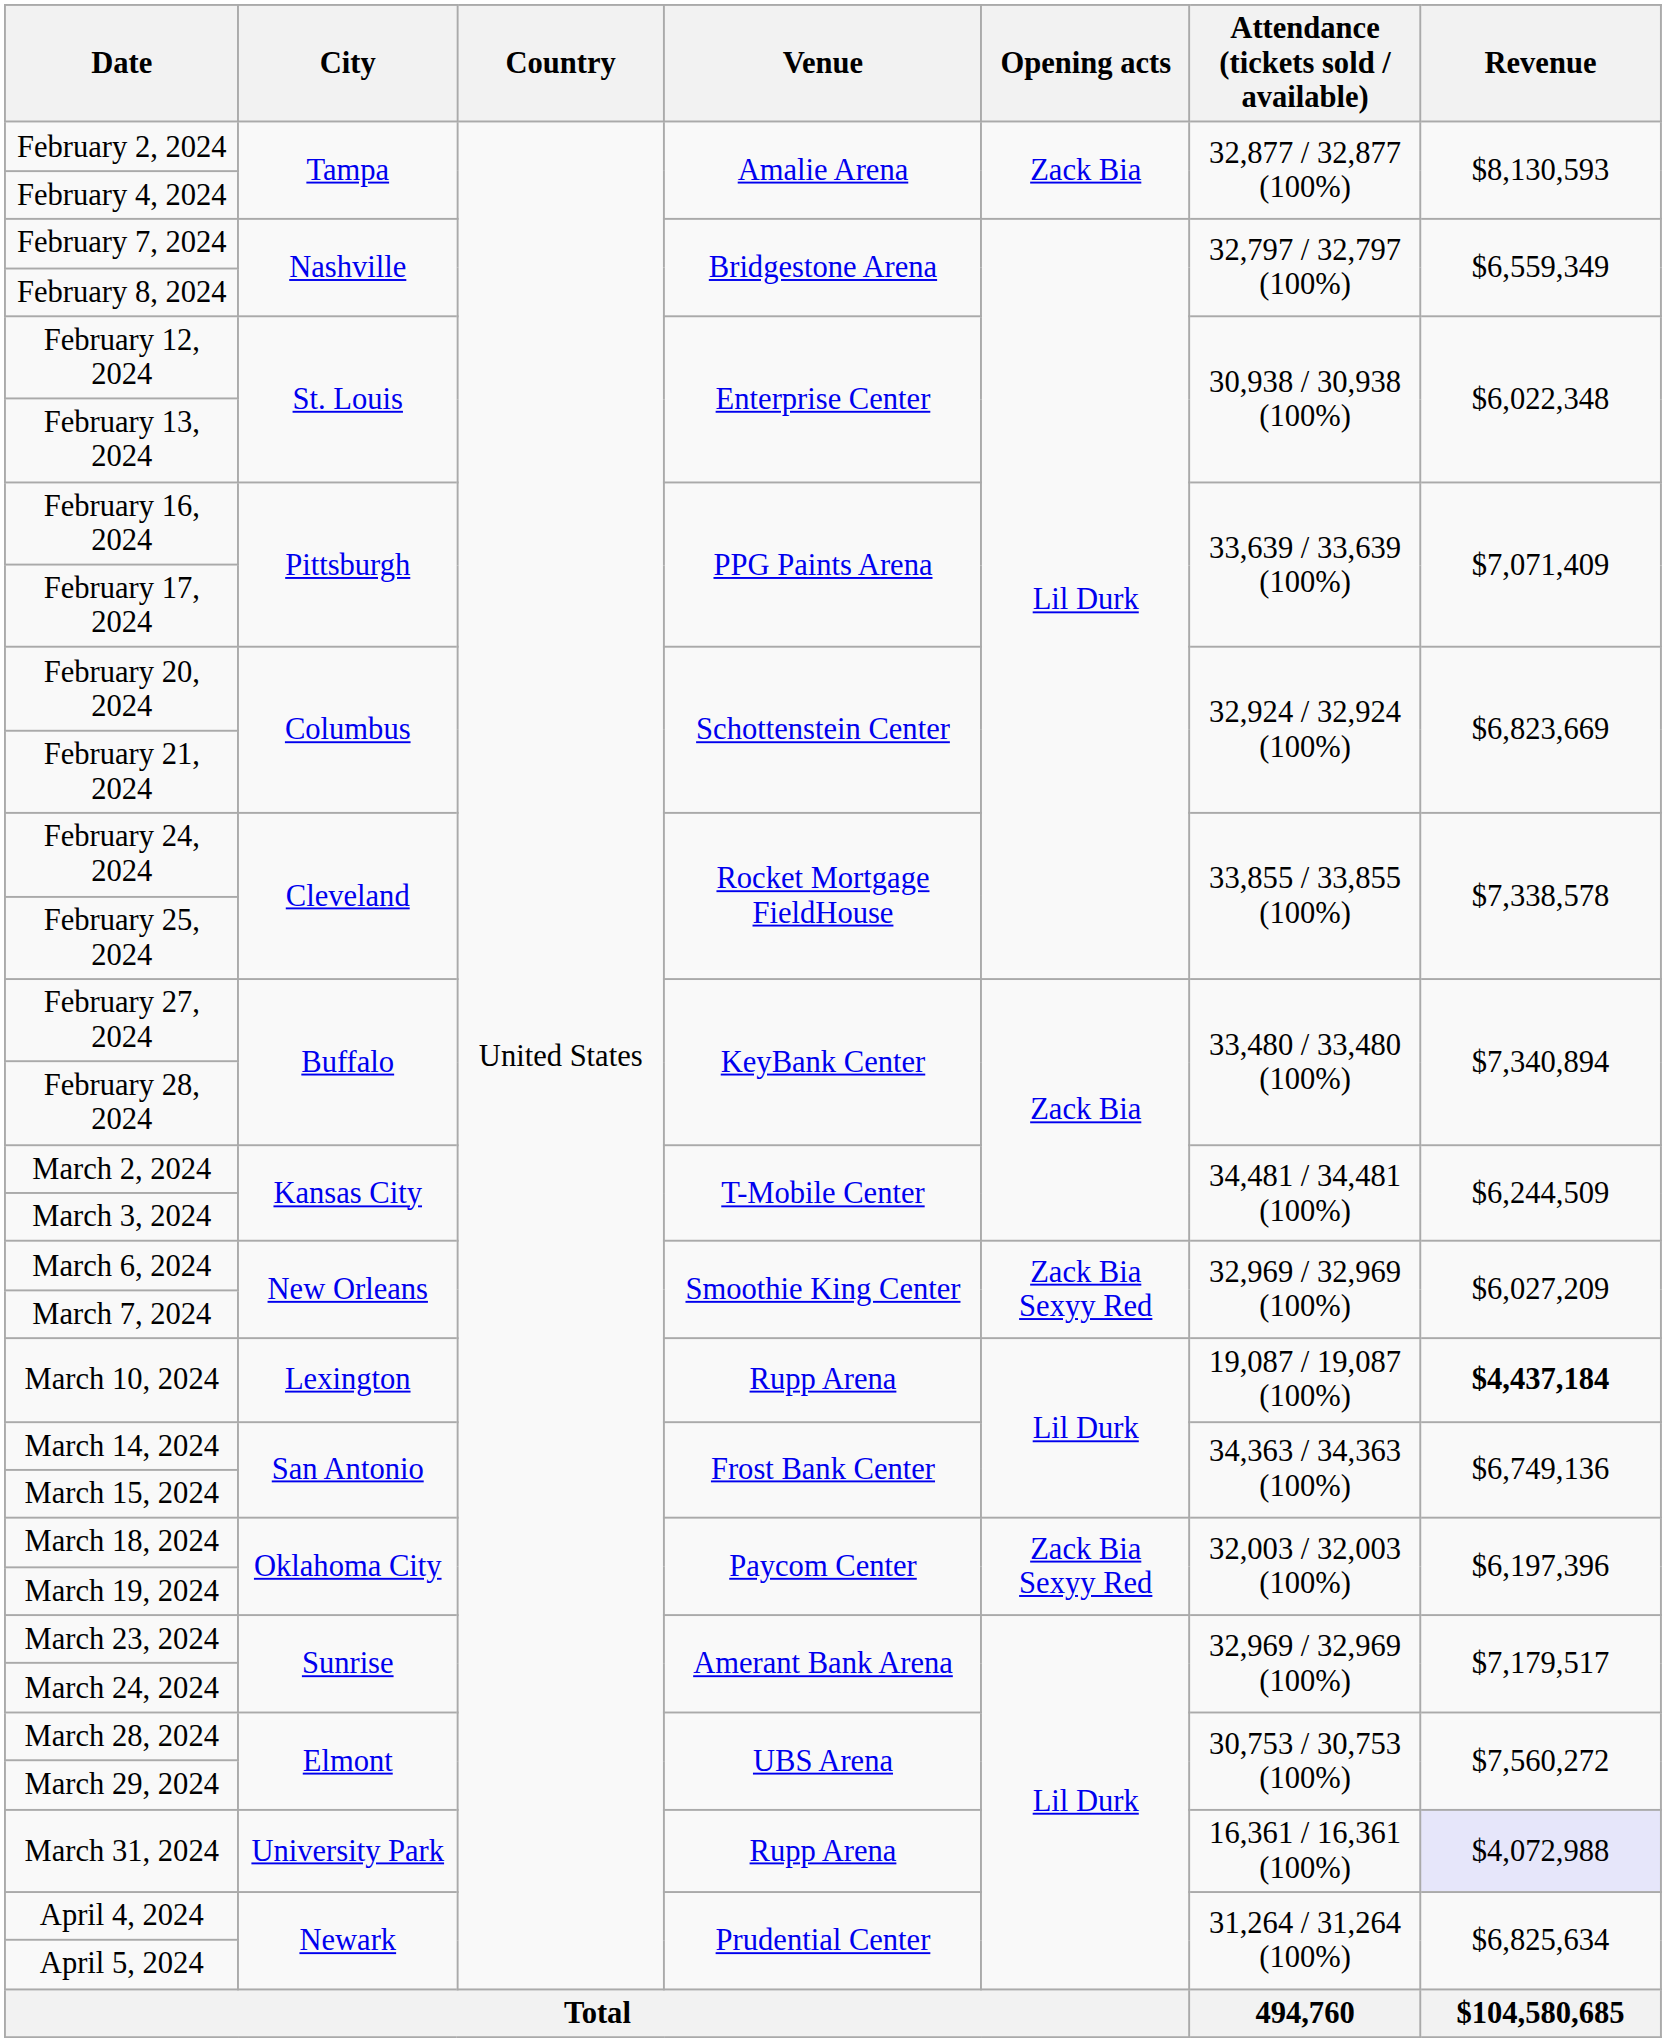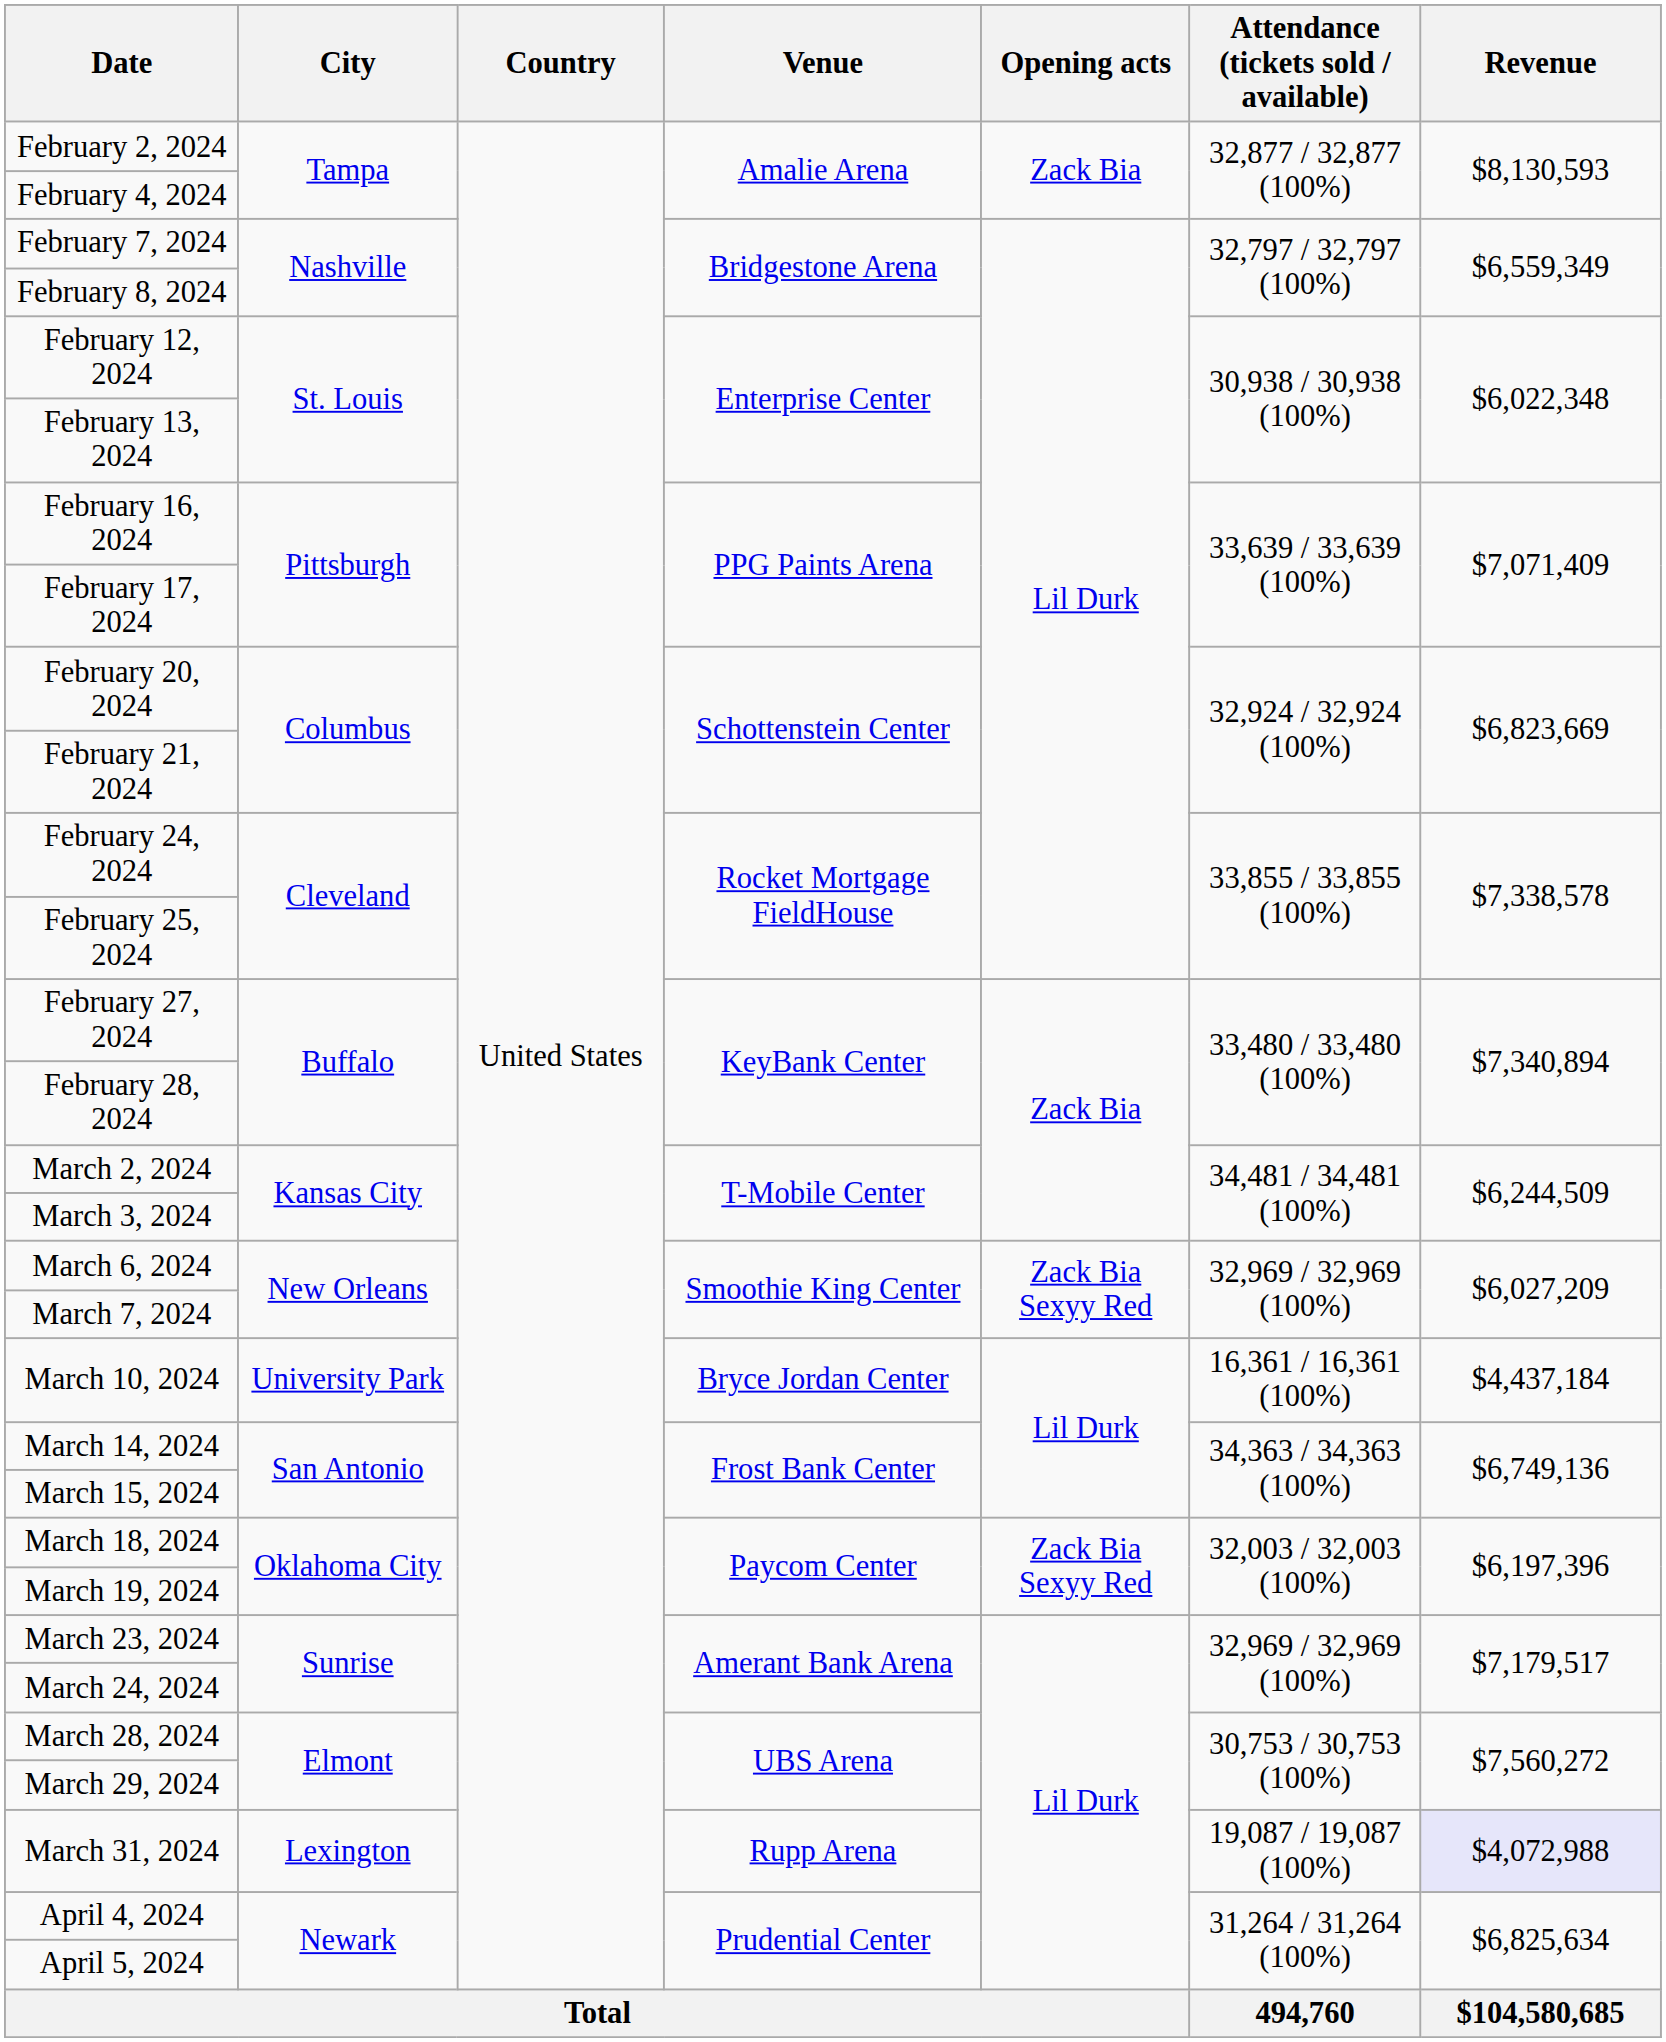 <table class="wikitable plainrowheaders" style="text-align:center;">
 <tr>
 <th scope="col" style="width:12em;">Date</th>
 <th scope="col" style="width:10em;">City</th>
 <th scope="col" style="width:10em;">Country</th>
 <th scope="col" style="width:16em;">Venue</th>
 <th scope="col" style="width:10em;">Opening acts</th>
 <th scope="col" style="width:10em;">Attendance (tickets sold / available)</th>
 <th scope="col" style="width:10em;">Revenue</th>
 </tr>
 <tr>
 <td>February 2, 2024</td>
 <td rowspan="2"><a href='#'>Tampa</a></td>
 <td rowspan="30">United States</td>
 <td rowspan="2"><a href='#'>Amalie Arena</a></td>
 <td rowspan="2"><a href='#'>Zack Bia</a></td>
 <td rowspan="2">32,877 / 32,877 (100%)</td>
 <td rowspan="2">$8,130,593</td>
 </tr>
 <tr>
 <td>February 4, 2024</td>
 </tr>
 <tr>
 <td>February 7, 2024</td>
 <td rowspan="2"><a href='#'>Nashville</a></td>
 <td rowspan="2"><a href='#'>Bridgestone Arena</a></td>
 <td rowspan="10"><a href='#'>Lil Durk</a></td>
 <td rowspan="2">32,797 / 32,797 (100%)</td>
 <td rowspan="2">$6,559,349</td>
 </tr>
 <tr>
 <td>February 8, 2024</td>
 </tr>
 <tr>
 <td>February 12, 2024</td>
 <td rowspan="2"><a href='#'>St. Louis</a></td>
 <td rowspan="2"><a href='#'>Enterprise Center</a></td>
 <td rowspan="2">30,938 / 30,938 (100%)</td>
 <td rowspan="2">$6,022,348</td>
 </tr>
 <tr>
 <td>February 13, 2024</td>
 </tr>
 <tr>
 <td>February 16, 2024</td>
 <td rowspan="2"><a href='#'>Pittsburgh</a></td>
 <td rowspan="2"><a href='#'>PPG Paints Arena</a></td>
 <td rowspan="2">33,639 / 33,639 (100%)</td>
 <td rowspan="2">$7,071,409</td>
 </tr>
 <tr>
 <td>February 17, 2024</td>
 </tr>
 <tr>
 <td>February 20, 2024</td>
 <td rowspan="2"><a href='#'>Columbus</a></td>
 <td rowspan="2"><a href='#'>Schottenstein Center</a></td>
 <td rowspan="2">32,924 / 32,924 (100%)</td>
 <td rowspan="2">$6,823,669</td>
 </tr>
 <tr>
 <td>February 21, 2024</td>
 </tr>
 <tr>
 <td>February 24, 2024</td>
 <td rowspan="2"><a href='#'>Cleveland</a></td>
 <td rowspan="2"><a href='#'>Rocket Mortgage FieldHouse</a></td>
 <td rowspan="2">33,855 / 33,855 (100%)</td>
 <td rowspan="2">$7,338,578</td>
 </tr>
 <tr>
 <td>February 25, 2024</td>
 </tr>
 <tr>
 <td>February 27, 2024</td>
 <td rowspan="2"><a href='#'>Buffalo</a></td>
 <td rowspan="2"><a href='#'>KeyBank Center</a></td>
 <td rowspan="4"><a href='#'>Zack Bia</a></td>
 <td rowspan="2">33,480 / 33,480 (100%)</td>
 <td rowspan="2">$7,340,894</td>
 </tr>
 <tr>
 <td>February 28, 2024</td>
 </tr>
 <tr>
 <td>March 2, 2024</td>
 <td rowspan="2"><a href='#'>Kansas City</a></td>
 <td rowspan="2"><a href='#'>T-Mobile Center</a></td>
 <td rowspan="2">34,481 / 34,481 (100%)</td>
 <td rowspan="2">$6,244,509</td>
 </tr>
 <tr>
 <td>March 3, 2024</td>
 </tr>
 <tr>
 <td>March 6, 2024</td>
 <td rowspan="2"><a href='#'>New Orleans</a></td>
 <td rowspan="2"><a href='#'>Smoothie King Center</a></td>
 <td rowspan="2"><a href='#'>Zack Bia</a><br><a href='#'>Sexyy Red</a></td>
 <td rowspan="2">32,969 / 32,969 (100%)</td>
 <td rowspan="2">$6,027,209</td>
 </tr>
 <tr>
 <td>March 7, 2024</td>
 </tr>
 <tr>
 <td>March 10, 2024</td>
-<td><a href='#'>Lexington</a></td>
-<td><a href='#'>Rupp Arena</a></td>
+<td><a href='#'>University Park</a></td>
+<td><a href='#'>Bryce Jordan Center</a></td>
 <td rowspan="3"><a href='#'>Lil Durk</a></td>
-<td>19,087 / 19,087 (100%)</td>
-<td><strong>$4,437,184</strong></td>
+<td>16,361 / 16,361 (100%)</td>
+<td>$4,437,184</td>
 </tr>
 <tr>
 <td>March 14, 2024</td>
 <td rowspan="2"><a href='#'>San Antonio</a></td>
 <td rowspan="2"><a href='#'>Frost Bank Center</a></td>
 <td rowspan="2">34,363 / 34,363 (100%)</td>
 <td rowspan="2">$6,749,136</td>
 </tr>
 <tr>
 <td>March 15, 2024</td>
 </tr>
 <tr>
 <td>March 18, 2024</td>
 <td rowspan="2"><a href='#'>Oklahoma City</a></td>
 <td rowspan="2"><a href='#'>Paycom Center</a></td>
 <td rowspan="2"><a href='#'>Zack Bia</a><br><a href='#'>Sexyy Red</a></td>
 <td rowspan="2">32,003 / 32,003 (100%)</td>
 <td rowspan="2">$6,197,396</td>
 </tr>
 <tr>
 <td>March 19, 2024</td>
 </tr>
 <tr>
 <td>March 23, 2024</td>
 <td rowspan="2"><a href='#'>Sunrise</a></td>
 <td rowspan="2"><a href='#'>Amerant Bank Arena</a></td>
 <td rowspan="7"><a href='#'>Lil Durk</a></td>
 <td rowspan="2">32,969 / 32,969 (100%)</td>
 <td rowspan="2">$7,179,517</td>
 </tr>
 <tr>
 <td>March 24, 2024</td>
 </tr>
 <tr>
 <td>March 28, 2024</td>
 <td rowspan="2"><a href='#'>Elmont</a></td>
 <td rowspan="2"><a href='#'>UBS Arena</a></td>
 <td rowspan="2">30,753 / 30,753 (100%)</td>
 <td rowspan="2">$7,560,272</td>
 </tr>
 <tr>
 <td>March 29, 2024</td>
 </tr>
 <tr>
 <td>March 31, 2024</td>
-<td><a href='#'>University Park</a></td>
+<td><a href='#'>Lexington</a></td>
 <td><a href='#'>Rupp Arena</a></td>
-<td>16,361 / 16,361 (100%)</td>
+<td>19,087 / 19,087 (100%)</td>
 <td style="background: lavender;">$4,072,988</td>
 </tr>
 <tr>
 <td>April 4, 2024</td>
 <td rowspan="2"><a href='#'>Newark</a></td>
 <td rowspan="2"><a href='#'>Prudential Center</a></td>
 <td rowspan="2">31,264 / 31,264 (100%)</td>
 <td rowspan="2">$6,825,634</td>
 </tr>
 <tr>
 <td>April 5, 2024</td>
 </tr>
 <tr>
 <th colspan="5">Total</th>
 <th>494,760</th>
 <th>$104,580,685</th>
 </tr>
 </table>
